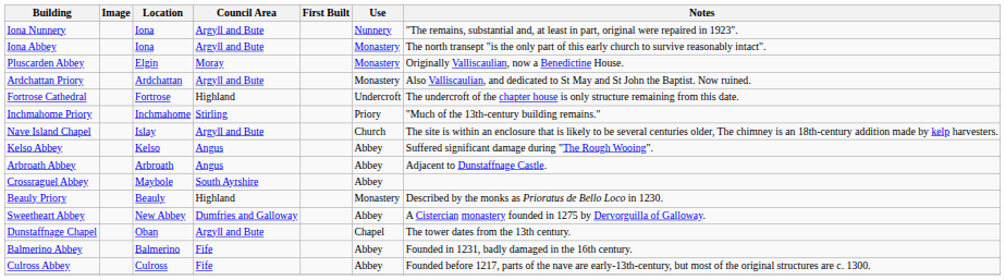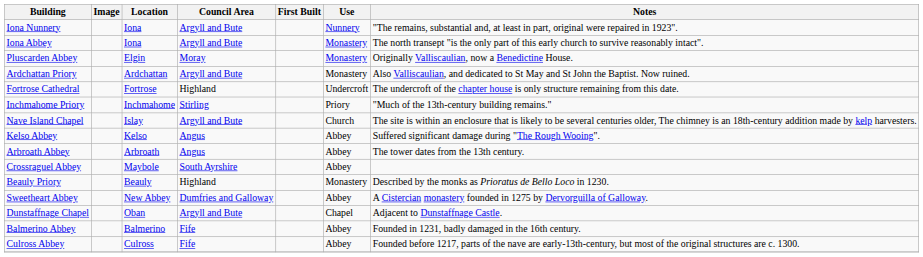 <table class="wikitable sortable">
 <tr>
 <th>Building</th>
 <th>Image</th>
 <th>Location</th>
 <th>Council Area</th>
 <th>First Built</th>
 <th>Use</th>
 <th>Notes</th>
 </tr>
 <tr>
 <td><a href='#'>Iona Nunnery</a></td>
 <td></td>
 <td><a href='#'>Iona</a></td>
 <td><a href='#'>Argyll and Bute</a></td>
 <td></td>
 <td><a href='#'>Nunnery</a></td>
 <td>"The remains, substantial and, at least in part, original were repaired in 1923".</td>
 </tr>
 <tr>
 <td><a href='#'>Iona Abbey</a></td>
 <td></td>
 <td><a href='#'>Iona</a></td>
 <td><a href='#'>Argyll and Bute</a></td>
 <td></td>
 <td><a href='#'>Monastery</a></td>
 <td>The north transept "is the only part of this early church to survive reasonably intact".</td>
 </tr>
 <tr>
 <td><a href='#'>Pluscarden Abbey</a></td>
 <td></td>
 <td><a href='#'>Elgin</a></td>
 <td><a href='#'>Moray</a></td>
 <td></td>
 <td><a href='#'>Monastery</a></td>
 <td>Originally <a href='#'>Valliscaulian</a>, now a  <a href='#'>Benedictine</a> House.</td>
 </tr>
 <tr>
 <td><a href='#'>Ardchattan Priory</a></td>
 <td></td>
 <td><a href='#'>Ardchattan</a></td>
 <td><a href='#'>Argyll and Bute</a></td>
 <td></td>
 <td>Monastery</td>
 <td>Also <a href='#'>Valliscaulian</a>, and dedicated to St May and St John the Baptist. Now ruined.</td>
 </tr>
 <tr>
 <td><a href='#'>Fortrose Cathedral</a></td>
 <td></td>
 <td><a href='#'>Fortrose</a></td>
 <td>Highland</td>
 <td></td>
 <td>Undercroft</td>
 <td>The undercroft of the <a href='#'>chapter house</a> is only structure remaining from this date.</td>
 </tr>
 <tr>
 <td><a href='#'>Inchmahome Priory</a></td>
 <td></td>
 <td><a href='#'>Inchmahome</a></td>
 <td><a href='#'>Stirling</a></td>
 <td></td>
 <td>Priory</td>
 <td>"Much of the 13th-century building remains."</td>
 </tr>
 <tr>
 <td><a href='#'>Nave Island Chapel</a></td>
 <td></td>
 <td><a href='#'>Islay</a></td>
 <td><a href='#'>Argyll and Bute</a></td>
 <td></td>
 <td>Church</td>
 <td>The site is within an enclosure that is likely to be several centuries older, The chimney is an 18th-century addition made by <a href='#'>kelp</a> harvesters.</td>
 </tr>
 <tr>
 <td><a href='#'>Kelso Abbey</a></td>
 <td></td>
 <td><a href='#'>Kelso</a></td>
 <td><a href='#'>Angus</a></td>
 <td></td>
 <td>Abbey</td>
 <td>Suffered significant damage during "<a href='#'>The Rough Wooing</a>".</td>
 </tr>
 <tr>
 <td><a href='#'>Arbroath Abbey</a></td>
 <td></td>
 <td><a href='#'>Arbroath</a></td>
 <td><a href='#'>Angus</a></td>
 <td></td>
 <td>Abbey</td>
-<td>Adjacent to <a href='#'>Dunstaffnage Castle</a>.</td>
+<td>The tower dates from the 13th century.</td>
 </tr>
 <tr>
 <td><a href='#'>Crossraguel Abbey</a></td>
 <td></td>
 <td><a href='#'>Maybole</a></td>
 <td><a href='#'>South Ayrshire</a></td>
 <td></td>
 <td>Abbey</td>
 <td></td>
 </tr>
 <tr>
 <td><a href='#'>Beauly Priory</a></td>
 <td></td>
 <td><a href='#'>Beauly</a></td>
 <td>Highland</td>
 <td></td>
 <td>Monastery</td>
 <td>Described by the monks as <em>Prioratus de Bello Loco</em> in 1230.</td>
 </tr>
 <tr>
 <td><a href='#'>Sweetheart Abbey</a></td>
 <td></td>
 <td><a href='#'>New Abbey</a></td>
 <td><a href='#'>Dumfries and Galloway</a></td>
 <td></td>
 <td>Abbey</td>
 <td>A <a href='#'>Cistercian</a> <a href='#'>monastery</a> founded in  1275 by <a href='#'>Dervorguilla of Galloway</a>.</td>
 </tr>
 <tr>
 <td><a href='#'>Dunstaffnage Chapel</a></td>
 <td></td>
 <td><a href='#'>Oban</a></td>
 <td><a href='#'>Argyll and Bute</a></td>
 <td></td>
 <td>Chapel</td>
-<td>The tower dates from the 13th century.</td>
+<td>Adjacent to <a href='#'>Dunstaffnage Castle</a>.</td>
 </tr>
 <tr>
 <td><a href='#'>Balmerino Abbey</a></td>
 <td></td>
 <td><a href='#'>Balmerino</a></td>
 <td><a href='#'>Fife</a></td>
 <td></td>
 <td>Abbey</td>
 <td>Founded in 1231, badly damaged in the 16th century.</td>
 </tr>
 <tr>
 <td><a href='#'>Culross Abbey</a></td>
 <td></td>
 <td><a href='#'>Culross</a></td>
 <td><a href='#'>Fife</a></td>
 <td></td>
 <td>Abbey</td>
 <td>Founded before 1217, parts of the nave are early-13th-century, but most of the original structures are c. 1300.</td>
 </tr>
 <tr>
 </tr>
 </table>
